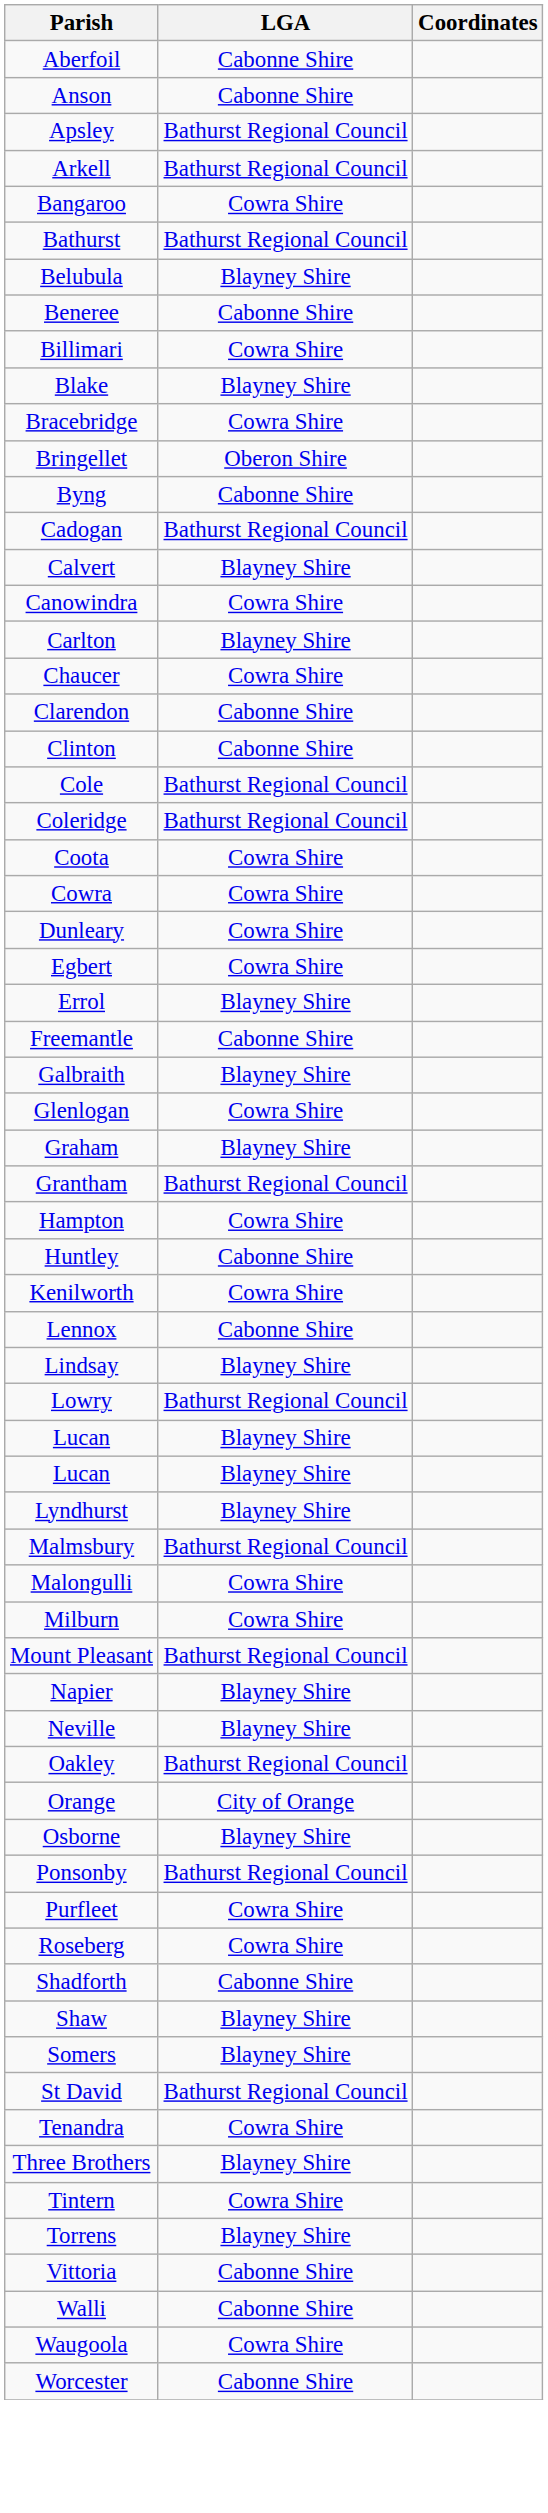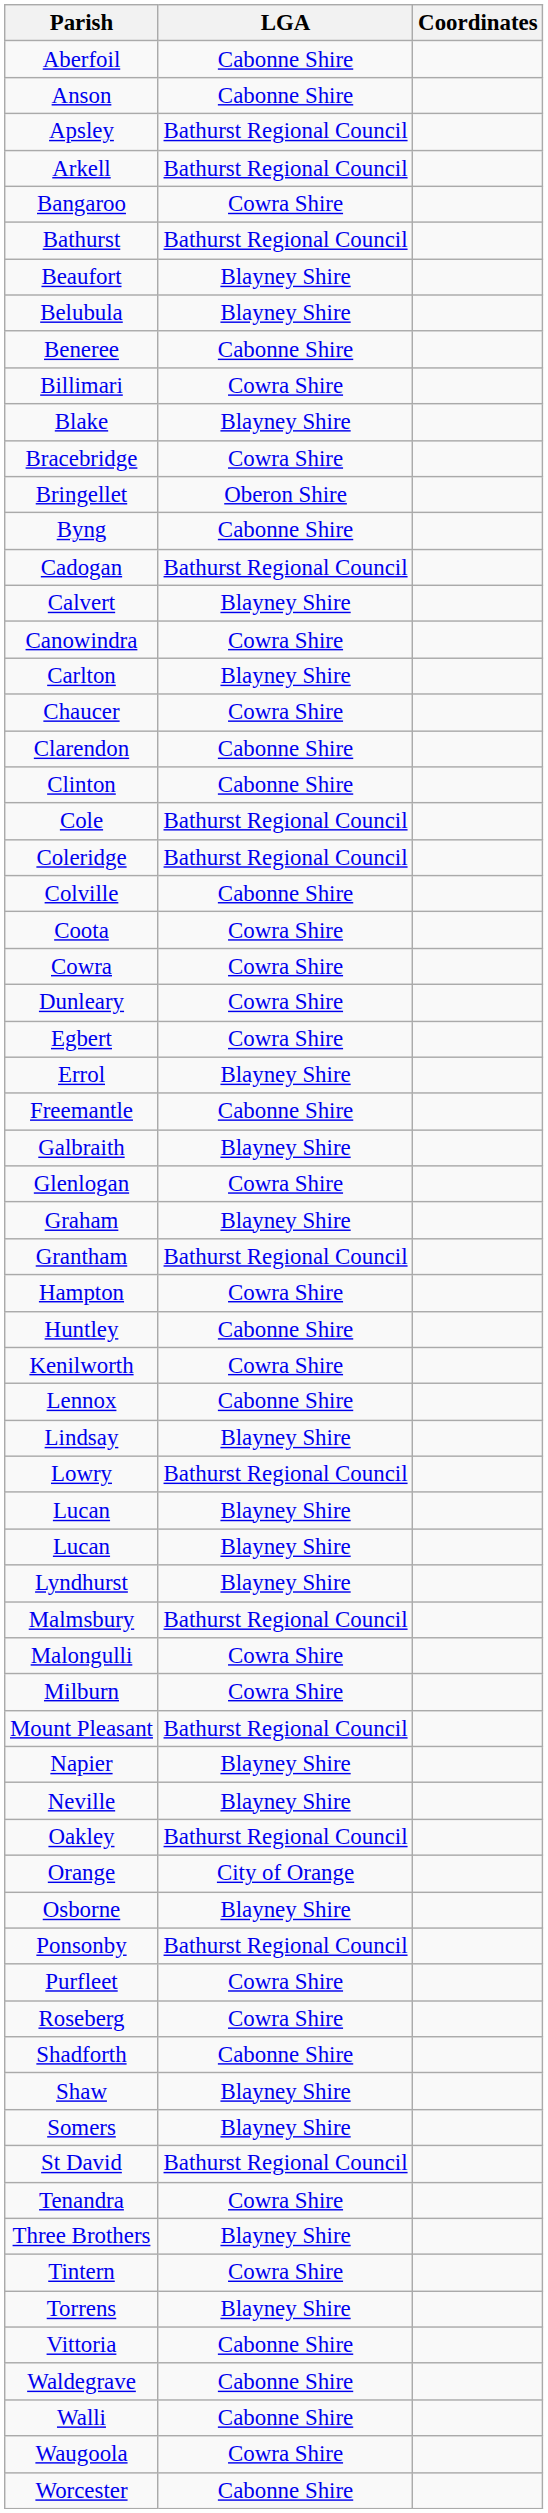 <table class="wikitable" style="text-align:center">
 <tr>
 <th>Parish</th>
 <th>LGA</th>
 <th>Coordinates</th>
 </tr>
 <tr>
 <td><a href='#'>Aberfoil</a></td>
 <td><a href='#'>Cabonne Shire</a></td>
 <td></td>
 </tr>
 <tr>
 <td><a href='#'>Anson</a></td>
 <td><a href='#'>Cabonne Shire</a></td>
 <td></td>
 </tr>
 <tr>
 <td><a href='#'>Apsley</a></td>
 <td><a href='#'>Bathurst Regional Council</a></td>
 <td></td>
 </tr>
 <tr>
 <td><a href='#'>Arkell</a></td>
 <td><a href='#'>Bathurst Regional Council</a></td>
 <td></td>
 </tr>
 <tr>
 <td><a href='#'>Bangaroo</a></td>
 <td><a href='#'>Cowra Shire</a></td>
 <td></td>
 </tr>
 <tr>
 <td><a href='#'>Bathurst</a></td>
 <td><a href='#'>Bathurst Regional Council</a></td>
+<td></td>
+</tr>
+<tr>
+<td><a href='#'>Beaufort</a></td>
+<td><a href='#'>Blayney Shire</a></td>
 <td></td>
 </tr>
 <tr>
 <td><a href='#'>Belubula</a></td>
 <td><a href='#'>Blayney Shire</a></td>
 <td></td>
 </tr>
 <tr>
 <td><a href='#'>Beneree</a></td>
 <td><a href='#'>Cabonne Shire</a></td>
 <td></td>
 </tr>
 <tr>
 <td><a href='#'>Billimari</a></td>
 <td><a href='#'>Cowra Shire</a></td>
 <td></td>
 </tr>
 <tr>
 <td><a href='#'>Blake</a></td>
 <td><a href='#'>Blayney Shire</a></td>
 <td></td>
 </tr>
 <tr>
 <td><a href='#'>Bracebridge</a></td>
 <td><a href='#'>Cowra Shire</a></td>
 <td></td>
 </tr>
 <tr>
 <td><a href='#'>Bringellet</a></td>
 <td><a href='#'>Oberon Shire</a></td>
 <td></td>
 </tr>
 <tr>
 <td><a href='#'>Byng</a></td>
 <td><a href='#'>Cabonne Shire</a></td>
 <td></td>
 </tr>
 <tr>
 <td><a href='#'>Cadogan</a></td>
 <td><a href='#'>Bathurst Regional Council</a></td>
 <td></td>
 </tr>
 <tr>
 <td><a href='#'>Calvert</a></td>
 <td><a href='#'>Blayney Shire</a></td>
 <td></td>
 </tr>
 <tr>
 <td><a href='#'>Canowindra</a></td>
 <td><a href='#'>Cowra Shire</a></td>
 <td></td>
 </tr>
 <tr>
 <td><a href='#'>Carlton</a></td>
 <td><a href='#'>Blayney Shire</a></td>
 <td></td>
 </tr>
 <tr>
 <td><a href='#'>Chaucer</a></td>
 <td><a href='#'>Cowra Shire</a></td>
 <td></td>
 </tr>
 <tr>
 <td><a href='#'>Clarendon</a></td>
 <td><a href='#'>Cabonne Shire</a></td>
 <td></td>
 </tr>
 <tr>
 <td><a href='#'>Clinton</a></td>
 <td><a href='#'>Cabonne Shire</a></td>
 <td></td>
 </tr>
 <tr>
 <td><a href='#'>Cole</a></td>
 <td><a href='#'>Bathurst Regional Council</a></td>
 <td></td>
 </tr>
 <tr>
 <td><a href='#'>Coleridge</a></td>
 <td><a href='#'>Bathurst Regional Council</a></td>
+<td></td>
+</tr>
+<tr>
+<td><a href='#'>Colville</a></td>
+<td><a href='#'>Cabonne Shire</a></td>
 <td></td>
 </tr>
 <tr>
 <td><a href='#'>Coota</a></td>
 <td><a href='#'>Cowra Shire</a></td>
 <td></td>
 </tr>
 <tr>
 <td><a href='#'>Cowra</a></td>
 <td><a href='#'>Cowra Shire</a></td>
 <td></td>
 </tr>
 <tr>
 <td><a href='#'>Dunleary</a></td>
 <td><a href='#'>Cowra Shire</a></td>
 <td></td>
 </tr>
 <tr>
 <td><a href='#'>Egbert</a></td>
 <td><a href='#'>Cowra Shire</a></td>
 <td></td>
 </tr>
 <tr>
 <td><a href='#'>Errol</a></td>
 <td><a href='#'>Blayney Shire</a></td>
 <td></td>
 </tr>
 <tr>
 <td><a href='#'>Freemantle</a></td>
 <td><a href='#'>Cabonne Shire</a></td>
 <td></td>
 </tr>
 <tr>
 <td><a href='#'>Galbraith</a></td>
 <td><a href='#'>Blayney Shire</a></td>
 <td></td>
 </tr>
 <tr>
 <td><a href='#'>Glenlogan</a></td>
 <td><a href='#'>Cowra Shire</a></td>
 <td></td>
 </tr>
 <tr>
 <td><a href='#'>Graham</a></td>
 <td><a href='#'>Blayney Shire</a></td>
 <td></td>
 </tr>
 <tr>
 <td><a href='#'>Grantham</a></td>
 <td><a href='#'>Bathurst Regional Council</a></td>
 <td></td>
 </tr>
 <tr>
 <td><a href='#'>Hampton</a></td>
 <td><a href='#'>Cowra Shire</a></td>
 <td></td>
 </tr>
 <tr>
 <td><a href='#'>Huntley</a></td>
 <td><a href='#'>Cabonne Shire</a></td>
 <td></td>
 </tr>
 <tr>
 <td><a href='#'>Kenilworth</a></td>
 <td><a href='#'>Cowra Shire</a></td>
 <td></td>
 </tr>
 <tr>
 <td><a href='#'>Lennox</a></td>
 <td><a href='#'>Cabonne Shire</a></td>
 <td></td>
 </tr>
 <tr>
 <td><a href='#'>Lindsay</a></td>
 <td><a href='#'>Blayney Shire</a></td>
 <td></td>
 </tr>
 <tr>
 <td><a href='#'>Lowry</a></td>
 <td><a href='#'>Bathurst Regional Council</a></td>
 <td></td>
 </tr>
 <tr>
 <td><a href='#'>Lucan</a></td>
 <td><a href='#'>Blayney Shire</a></td>
 <td></td>
 </tr>
 <tr>
 <td><a href='#'>Lucan</a></td>
 <td><a href='#'>Blayney Shire</a></td>
 <td></td>
 </tr>
 <tr>
 <td><a href='#'>Lyndhurst</a></td>
 <td><a href='#'>Blayney Shire</a></td>
 <td></td>
 </tr>
 <tr>
 <td><a href='#'>Malmsbury</a></td>
 <td><a href='#'>Bathurst Regional Council</a></td>
 <td></td>
 </tr>
 <tr>
 <td><a href='#'>Malongulli</a></td>
 <td><a href='#'>Cowra Shire</a></td>
 <td></td>
 </tr>
 <tr>
 <td><a href='#'>Milburn</a></td>
 <td><a href='#'>Cowra Shire</a></td>
 <td></td>
 </tr>
 <tr>
 <td><a href='#'>Mount Pleasant</a></td>
 <td><a href='#'>Bathurst Regional Council</a></td>
 <td></td>
 </tr>
 <tr>
 <td><a href='#'>Napier</a></td>
 <td><a href='#'>Blayney Shire</a></td>
 <td></td>
 </tr>
 <tr>
 <td><a href='#'>Neville</a></td>
 <td><a href='#'>Blayney Shire</a></td>
 <td></td>
 </tr>
 <tr>
 <td><a href='#'>Oakley</a></td>
 <td><a href='#'>Bathurst Regional Council</a></td>
 <td></td>
 </tr>
 <tr>
 <td><a href='#'>Orange</a></td>
 <td><a href='#'>City of Orange</a></td>
 <td></td>
 </tr>
 <tr>
 <td><a href='#'>Osborne</a></td>
 <td><a href='#'>Blayney Shire</a></td>
 <td></td>
 </tr>
 <tr>
 <td><a href='#'>Ponsonby</a></td>
 <td><a href='#'>Bathurst Regional Council</a></td>
 <td></td>
 </tr>
 <tr>
 <td><a href='#'>Purfleet</a></td>
 <td><a href='#'>Cowra Shire</a></td>
 <td></td>
 </tr>
 <tr>
 <td><a href='#'>Roseberg</a></td>
 <td><a href='#'>Cowra Shire</a></td>
 <td></td>
 </tr>
 <tr>
 <td><a href='#'>Shadforth</a></td>
 <td><a href='#'>Cabonne Shire</a></td>
 <td></td>
 </tr>
 <tr>
 <td><a href='#'>Shaw</a></td>
 <td><a href='#'>Blayney Shire</a></td>
 <td></td>
 </tr>
 <tr>
 <td><a href='#'>Somers</a></td>
 <td><a href='#'>Blayney Shire</a></td>
 <td></td>
 </tr>
 <tr>
 <td><a href='#'>St David</a></td>
 <td><a href='#'>Bathurst Regional Council</a></td>
 <td></td>
 </tr>
 <tr>
 <td><a href='#'>Tenandra</a></td>
 <td><a href='#'>Cowra Shire</a></td>
 <td></td>
 </tr>
 <tr>
 <td><a href='#'>Three Brothers</a></td>
 <td><a href='#'>Blayney Shire</a></td>
 <td></td>
 </tr>
 <tr>
 <td><a href='#'>Tintern</a></td>
 <td><a href='#'>Cowra Shire</a></td>
 <td></td>
 </tr>
 <tr>
 <td><a href='#'>Torrens</a></td>
 <td><a href='#'>Blayney Shire</a></td>
 <td></td>
 </tr>
 <tr>
 <td><a href='#'>Vittoria</a></td>
 <td><a href='#'>Cabonne Shire</a></td>
 <td></td>
 </tr>
 <tr>
+<td><a href='#'>Waldegrave</a></td>
+<td><a href='#'>Cabonne Shire</a></td>
+<td></td>
+</tr>
+<tr>
 <td><a href='#'>Walli</a></td>
 <td><a href='#'>Cabonne Shire</a></td>
 <td></td>
 </tr>
 <tr>
 <td><a href='#'>Waugoola</a></td>
 <td><a href='#'>Cowra Shire</a></td>
 <td></td>
 </tr>
 <tr>
 <td><a href='#'>Worcester</a></td>
 <td><a href='#'>Cabonne Shire</a></td>
 <td></td>
 </tr>
 </table>
